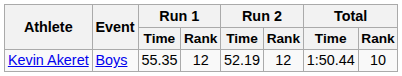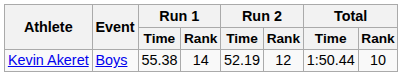 <table class="wikitable" style="font-size:90%">
 <tr>
 <th rowspan="2">Athlete</th>
 <th rowspan="2">Event</th>
 <th colspan="2">Run 1</th>
 <th colspan="2">Run 2</th>
 <th colspan="2">Total</th>
 </tr>
 <tr style="font-size:95%">
 <th>Time</th>
 <th>Rank</th>
 <th>Time</th>
 <th>Rank</th>
 <th>Time</th>
 <th>Rank</th>
 </tr>
 <tr align=center>
 <td align=left><a href='#'>Kevin Akeret</a></td>
 <td align=left><a href='#'>Boys</a></td>
-<td>55.35</td>
-<td>12</td>
+<td>55.38</td>
+<td>14</td>
 <td>52.19</td>
 <td>12</td>
 <td>1:50.44</td>
 <td>10</td>
 </tr>
 </table>
